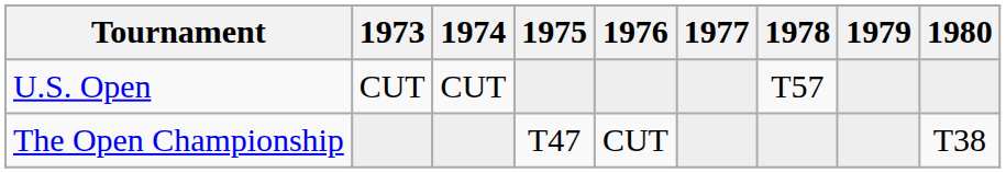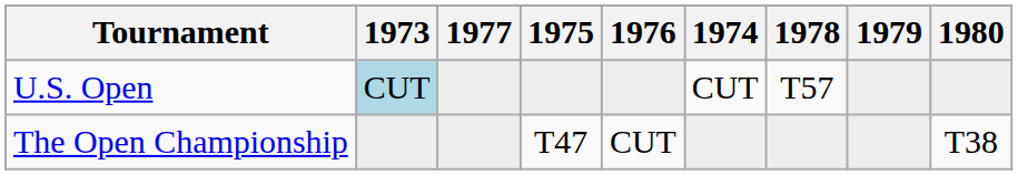 <table class="wikitable" style="font-size:95%;text-align:center;">
 <tr>
 <th>Tournament</th>
 <th>1973</th>
-<th>1974</th>
+<th>1977</th>
 <th>1975</th>
 <th>1976</th>
-<th>1977</th>
+<th>1974</th>
 <th>1978</th>
 <th>1979</th>
 <th>1980</th>
 </tr>
 <tr>
 <td align="left"><a href='#'>U.S. Open</a></td>
-<td>CUT</td>
-<td>CUT</td>
+<td style="background: lightblue;">CUT</td>
 <td style="background:#eeeeee;"></td>
 <td style="background:#eeeeee;"></td>
 <td style="background:#eeeeee;"></td>
+<td>CUT</td>
 <td>T57</td>
 <td style="background:#eeeeee;"></td>
 <td style="background:#eeeeee;"></td>
 </tr>
 <tr>
 <td align="left"><a href='#'>The Open Championship</a></td>
 <td style="background:#eeeeee;"></td>
 <td style="background:#eeeeee;"></td>
 <td>T47</td>
 <td>CUT</td>
 <td style="background:#eeeeee;"></td>
 <td style="background:#eeeeee;"></td>
 <td style="background:#eeeeee;"></td>
 <td>T38</td>
 </tr>
 </table>
